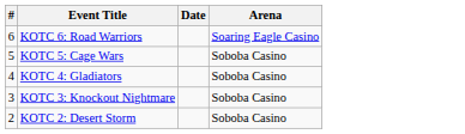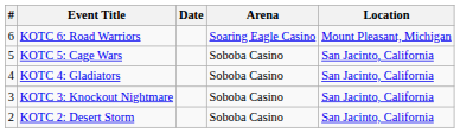 <table class="sortable wikitable succession-box" style="font-size:90%;">
 <tr>
 <th scope="col">#</th>
 <th scope="col">Event Title</th>
 <th scope="col">Date</th>
 <th scope="col">Arena</th>
+<th scope="col">Location</th>
 </tr>
 <tr>
 <td align=center>6</td>
 <td><a href='#'>KOTC 6: Road Warriors</a></td>
 <td></td>
 <td><a href='#'>Soaring Eagle Casino</a></td>
+<td><a href='#'>Mount Pleasant, Michigan</a></td>
 </tr>
 <tr>
 <td align=center>5</td>
 <td><a href='#'>KOTC 5: Cage Wars</a></td>
 <td></td>
 <td>Soboba Casino</td>
+<td><a href='#'>San Jacinto, California</a></td>
 </tr>
 <tr>
 <td align=center>4</td>
 <td><a href='#'>KOTC 4: Gladiators</a></td>
 <td></td>
 <td>Soboba Casino</td>
+<td><a href='#'>San Jacinto, California</a></td>
 </tr>
 <tr>
 <td align=center>3</td>
 <td><a href='#'>KOTC 3: Knockout Nightmare</a></td>
 <td></td>
 <td>Soboba Casino</td>
+<td><a href='#'>San Jacinto, California</a></td>
 </tr>
 <tr>
 <td align=center>2</td>
 <td><a href='#'>KOTC 2: Desert Storm</a></td>
 <td></td>
 <td>Soboba Casino</td>
+<td><a href='#'>San Jacinto, California</a></td>
 </tr>
 </table>
